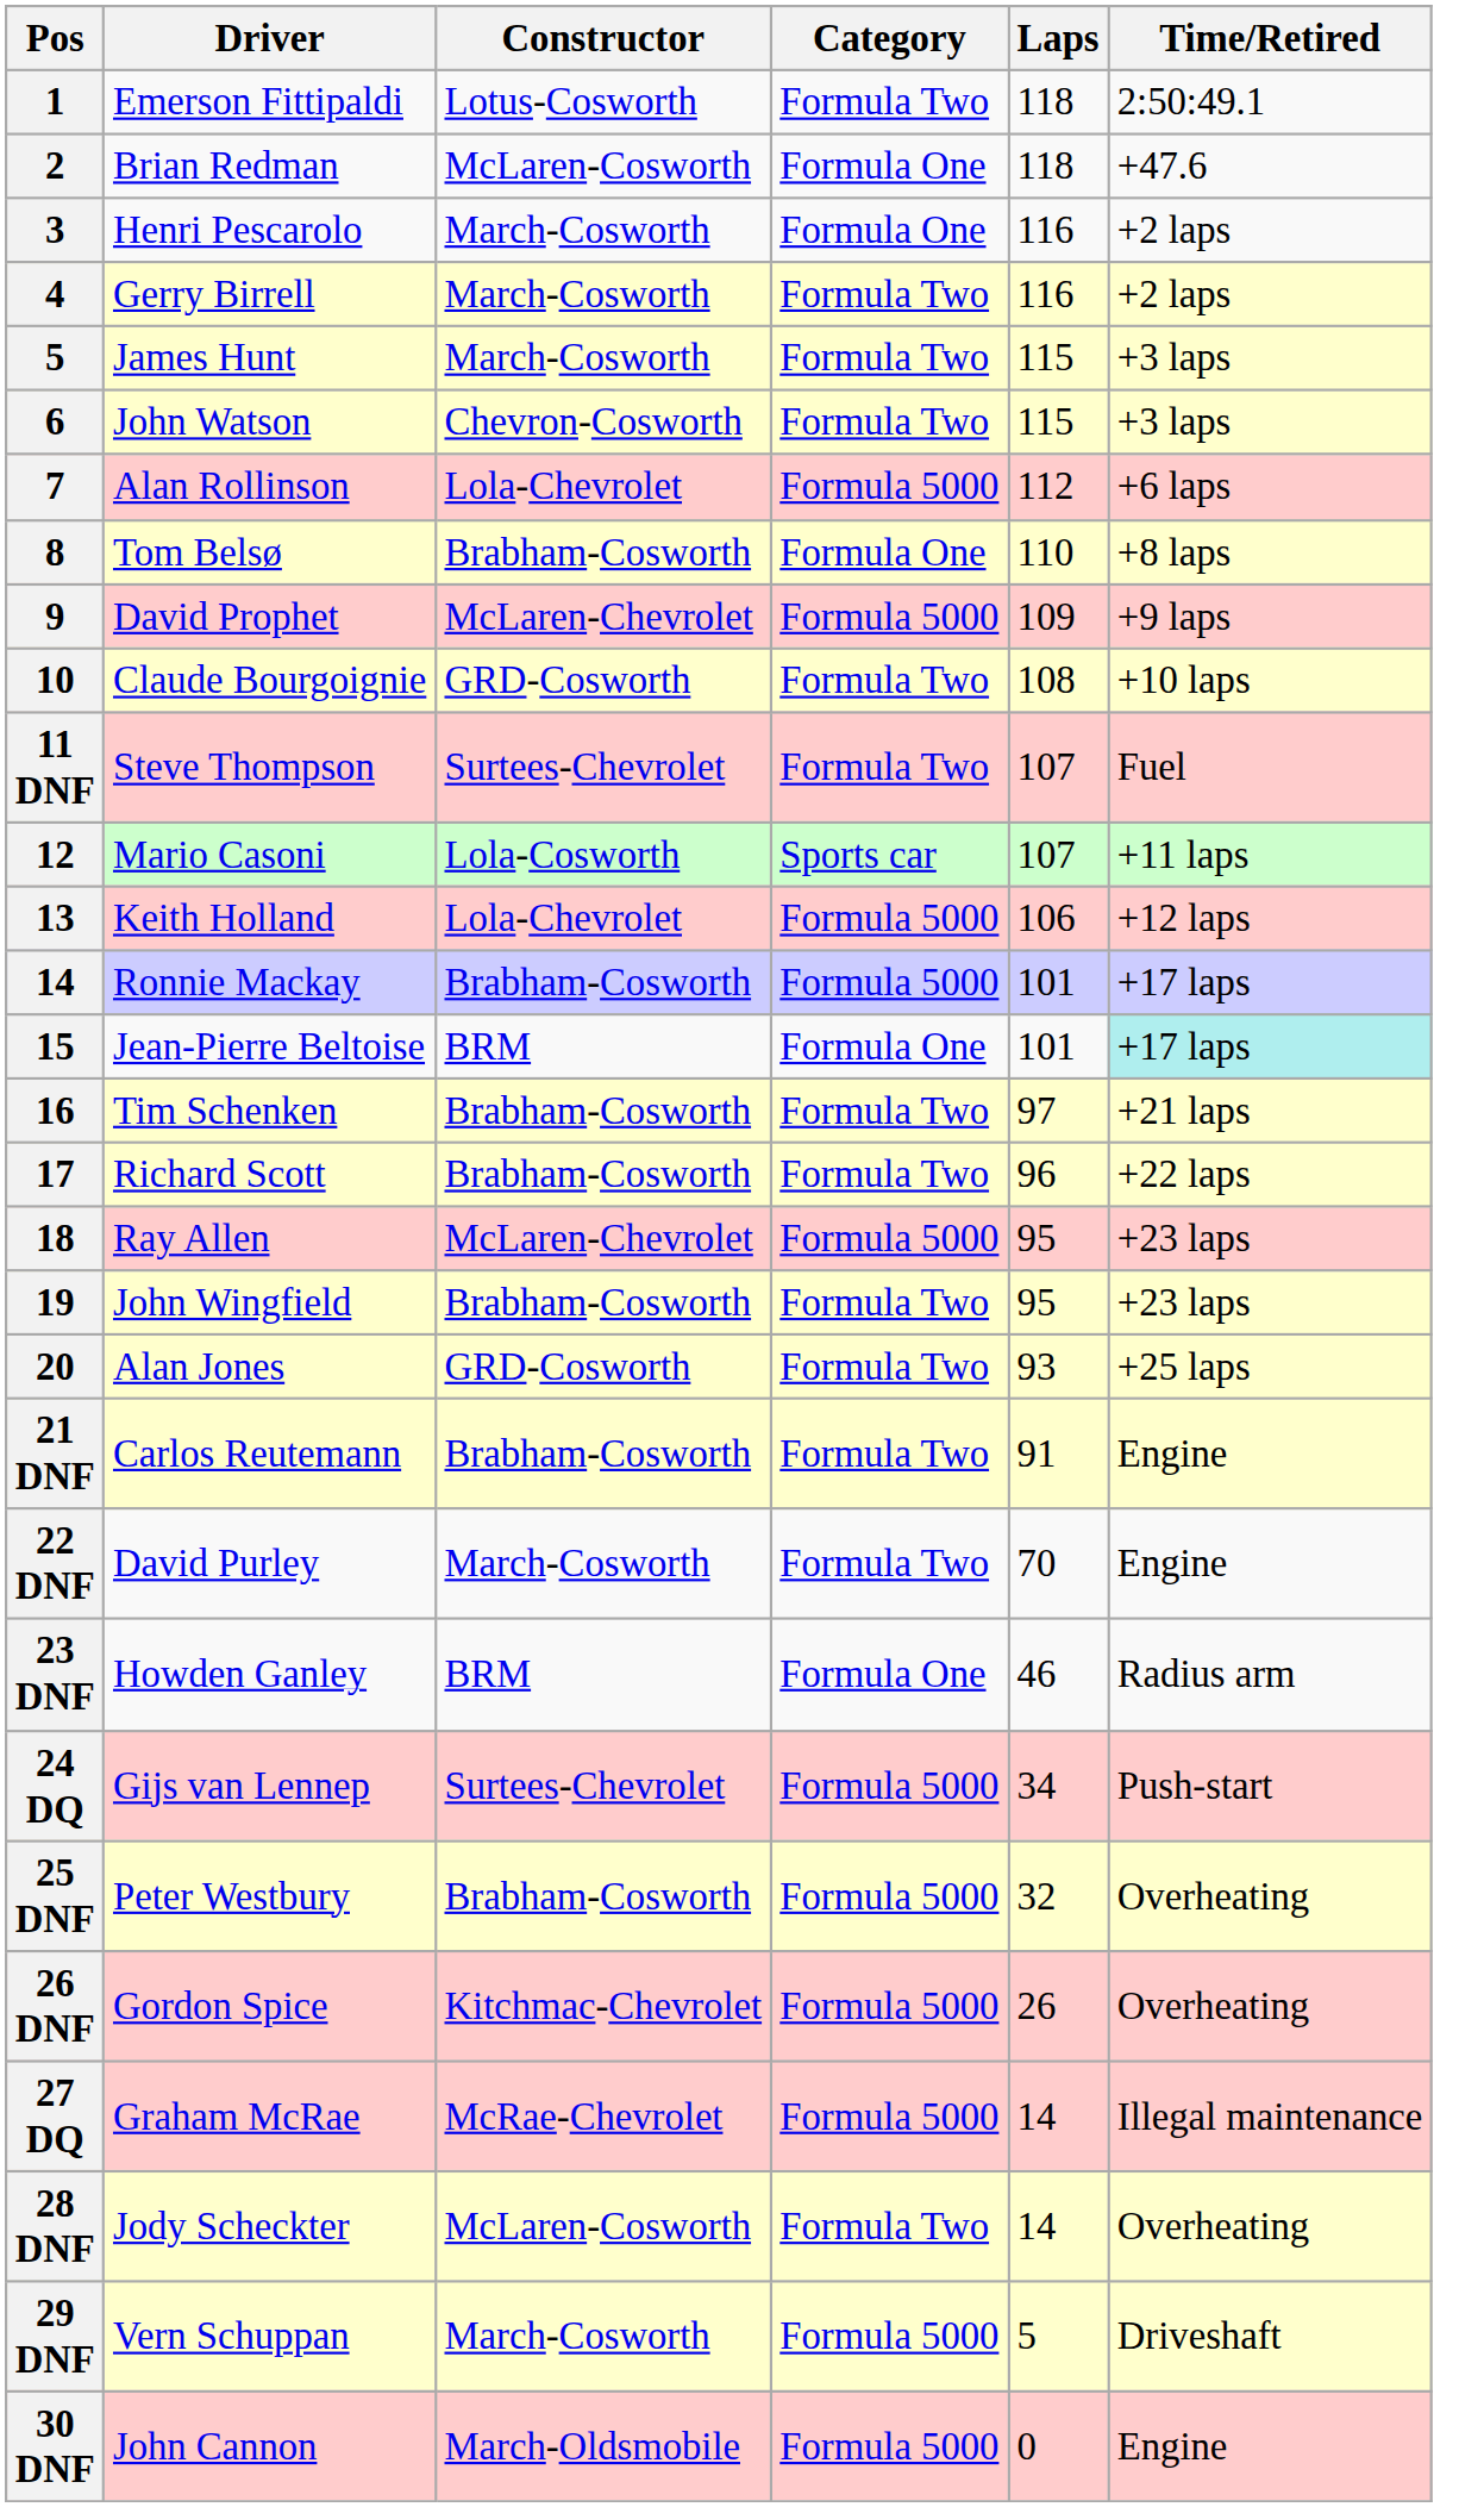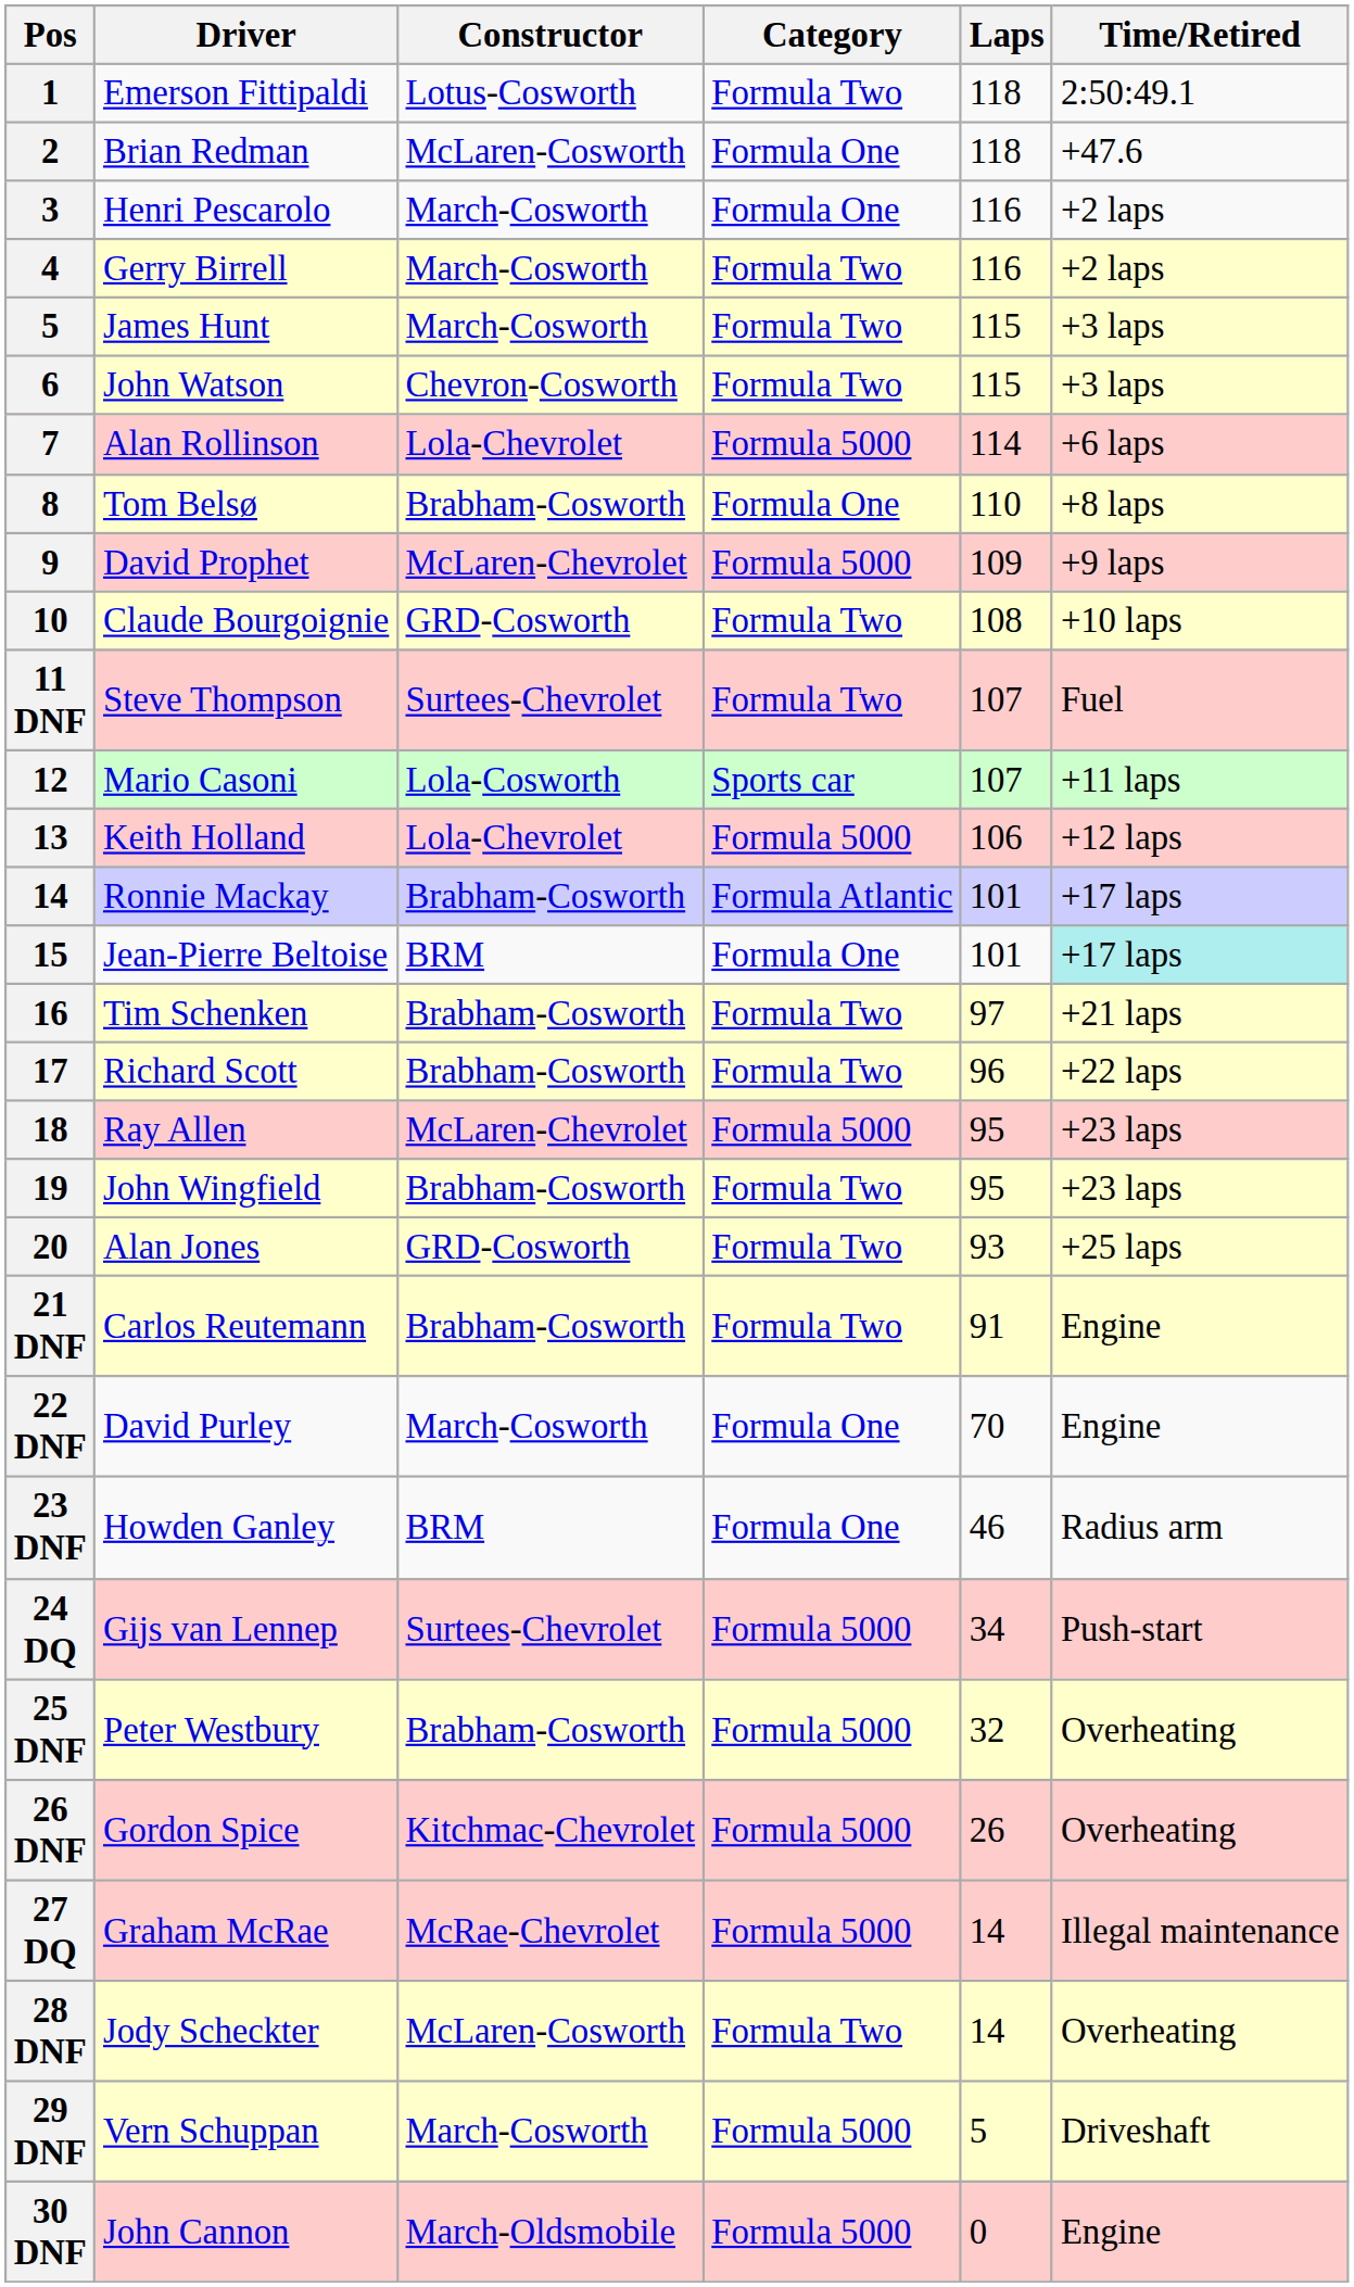 <table class="wikitable" style="font-size:95%">
 <tr>
 <th>Pos</th>
 <th>Driver</th>
 <th>Constructor</th>
 <th>Category</th>
 <th>Laps</th>
 <th>Time/Retired</th>
 </tr>
 <tr>
 <th>1</th>
 <td> <a href='#'>Emerson Fittipaldi</a></td>
 <td><a href='#'>Lotus</a>-<a href='#'>Cosworth</a></td>
 <td><a href='#'>Formula Two</a></td>
 <td>118</td>
 <td>2:50:49.1</td>
 </tr>
 <tr>
 <th>2</th>
 <td> <a href='#'>Brian Redman</a></td>
 <td><a href='#'>McLaren</a>-<a href='#'>Cosworth</a></td>
 <td><a href='#'>Formula One</a></td>
 <td>118</td>
 <td>+47.6</td>
 </tr>
 <tr>
 <th>3</th>
 <td> <a href='#'>Henri Pescarolo</a></td>
 <td><a href='#'>March</a>-<a href='#'>Cosworth</a></td>
 <td><a href='#'>Formula One</a></td>
 <td>116</td>
 <td>+2 laps</td>
 </tr>
 <tr style="background-color:#ffffcc">
 <th>4</th>
 <td> <a href='#'>Gerry Birrell</a></td>
 <td><a href='#'>March</a>-<a href='#'>Cosworth</a></td>
 <td><a href='#'>Formula Two</a></td>
 <td>116</td>
 <td>+2 laps</td>
 </tr>
 <tr style="background-color:#ffffcc">
 <th>5</th>
 <td> <a href='#'>James Hunt</a></td>
 <td><a href='#'>March</a>-<a href='#'>Cosworth</a></td>
 <td><a href='#'>Formula Two</a></td>
 <td>115</td>
 <td>+3 laps</td>
 </tr>
 <tr style="background-color:#ffffcc">
 <th>6</th>
 <td> <a href='#'>John Watson</a></td>
 <td><a href='#'>Chevron</a>-<a href='#'>Cosworth</a></td>
 <td><a href='#'>Formula Two</a></td>
 <td>115</td>
 <td>+3 laps</td>
 </tr>
 <tr style="background-color:#ffcccc">
 <th>7</th>
 <td> <a href='#'>Alan Rollinson</a></td>
 <td><a href='#'>Lola</a>-<a href='#'>Chevrolet</a></td>
 <td><a href='#'>Formula 5000</a></td>
-<td>112</td>
+<td>114</td>
 <td>+6 laps</td>
 </tr>
 <tr style="background-color:#ffffcc">
 <th>8</th>
 <td> <a href='#'>Tom Belsø</a></td>
 <td><a href='#'>Brabham</a>-<a href='#'>Cosworth</a></td>
 <td><a href='#'>Formula One</a></td>
 <td>110</td>
 <td>+8 laps</td>
 </tr>
 <tr style="background-color:#ffcccc">
 <th>9</th>
 <td> <a href='#'>David Prophet</a></td>
 <td><a href='#'>McLaren</a>-<a href='#'>Chevrolet</a></td>
 <td><a href='#'>Formula 5000</a></td>
 <td>109</td>
 <td>+9 laps</td>
 </tr>
 <tr style="background-color:#ffffcc">
 <th>10</th>
 <td> <a href='#'>Claude Bourgoignie</a></td>
 <td><a href='#'>GRD</a>-<a href='#'>Cosworth</a></td>
 <td><a href='#'>Formula Two</a></td>
 <td>108</td>
 <td>+10 laps</td>
 </tr>
 <tr style="background-color:#ffcccc">
 <th>11<br>DNF</th>
 <td> <a href='#'>Steve Thompson</a></td>
 <td><a href='#'>Surtees</a>-<a href='#'>Chevrolet</a></td>
 <td><a href='#'>Formula Two</a></td>
 <td>107</td>
 <td>Fuel</td>
 </tr>
 <tr style="background-color:#ccffcc">
 <th>12</th>
 <td> <a href='#'>Mario Casoni</a></td>
 <td><a href='#'>Lola</a>-<a href='#'>Cosworth</a></td>
 <td><a href='#'>Sports car</a></td>
 <td>107</td>
 <td>+11 laps</td>
 </tr>
 <tr style="background-color:#ffcccc">
 <th>13</th>
 <td> <a href='#'>Keith Holland</a></td>
 <td><a href='#'>Lola</a>-<a href='#'>Chevrolet</a></td>
 <td><a href='#'>Formula 5000</a></td>
 <td>106</td>
 <td>+12 laps</td>
 </tr>
 <tr style="background-color:#ccccff">
 <th>14</th>
 <td> <a href='#'>Ronnie Mackay</a></td>
 <td><a href='#'>Brabham</a>-<a href='#'>Cosworth</a></td>
-<td><a href='#'>Formula 5000</a></td>
+<td><a href='#'>Formula Atlantic</a></td>
 <td>101</td>
 <td>+17 laps</td>
 </tr>
 <tr>
 <th>15</th>
 <td> <a href='#'>Jean-Pierre Beltoise</a></td>
 <td><a href='#'>BRM</a></td>
 <td><a href='#'>Formula One</a></td>
 <td>101</td>
 <td style="background: paleturquoise;">+17 laps</td>
 </tr>
 <tr style="background-color:#ffffcc">
 <th>16</th>
 <td> <a href='#'>Tim Schenken</a></td>
 <td><a href='#'>Brabham</a>-<a href='#'>Cosworth</a></td>
 <td><a href='#'>Formula Two</a></td>
 <td>97</td>
 <td>+21 laps</td>
 </tr>
 <tr style="background-color:#ffffcc">
 <th>17</th>
 <td> <a href='#'>Richard Scott</a></td>
 <td><a href='#'>Brabham</a>-<a href='#'>Cosworth</a></td>
 <td><a href='#'>Formula Two</a></td>
 <td>96</td>
 <td>+22 laps</td>
 </tr>
 <tr style="background-color:#ffcccc">
 <th>18</th>
 <td> <a href='#'>Ray Allen</a></td>
 <td><a href='#'>McLaren</a>-<a href='#'>Chevrolet</a></td>
 <td><a href='#'>Formula 5000</a></td>
 <td>95</td>
 <td>+23 laps</td>
 </tr>
 <tr style="background-color:#ffffcc">
 <th>19</th>
 <td> <a href='#'>John Wingfield</a></td>
 <td><a href='#'>Brabham</a>-<a href='#'>Cosworth</a></td>
 <td><a href='#'>Formula Two</a></td>
 <td>95</td>
 <td>+23 laps</td>
 </tr>
 <tr style="background-color:#ffffcc">
 <th>20</th>
 <td> <a href='#'>Alan Jones</a></td>
 <td><a href='#'>GRD</a>-<a href='#'>Cosworth</a></td>
 <td><a href='#'>Formula Two</a></td>
 <td>93</td>
 <td>+25 laps</td>
 </tr>
 <tr style="background-color:#ffffcc">
 <th>21<br>DNF</th>
 <td> <a href='#'>Carlos Reutemann</a></td>
 <td><a href='#'>Brabham</a>-<a href='#'>Cosworth</a></td>
 <td><a href='#'>Formula Two</a></td>
 <td>91</td>
 <td>Engine</td>
 </tr>
 <tr>
 <th>22<br>DNF</th>
 <td> <a href='#'>David Purley</a></td>
 <td><a href='#'>March</a>-<a href='#'>Cosworth</a></td>
-<td><a href='#'>Formula Two</a></td>
+<td><a href='#'>Formula One</a></td>
 <td>70</td>
 <td>Engine</td>
 </tr>
 <tr>
 <th>23<br>DNF</th>
 <td> <a href='#'>Howden Ganley</a></td>
 <td><a href='#'>BRM</a></td>
 <td><a href='#'>Formula One</a></td>
 <td>46</td>
 <td>Radius arm</td>
 </tr>
 <tr style="background-color:#ffcccc">
 <th>24<br>DQ</th>
 <td> <a href='#'>Gijs van Lennep</a></td>
 <td><a href='#'>Surtees</a>-<a href='#'>Chevrolet</a></td>
 <td><a href='#'>Formula 5000</a></td>
 <td>34</td>
 <td>Push-start</td>
 </tr>
 <tr style="background-color:#ffffcc">
 <th>25<br>DNF</th>
 <td> <a href='#'>Peter Westbury</a></td>
 <td><a href='#'>Brabham</a>-<a href='#'>Cosworth</a></td>
 <td><a href='#'>Formula 5000</a></td>
 <td>32</td>
 <td>Overheating</td>
 </tr>
 <tr style="background-color:#ffcccc">
 <th>26<br>DNF</th>
 <td> <a href='#'>Gordon Spice</a></td>
 <td><a href='#'>Kitchmac</a>-<a href='#'>Chevrolet</a></td>
 <td><a href='#'>Formula 5000</a></td>
 <td>26</td>
 <td>Overheating</td>
 </tr>
 <tr style="background-color:#ffcccc">
 <th>27<br>DQ</th>
 <td> <a href='#'>Graham McRae</a></td>
 <td><a href='#'>McRae</a>-<a href='#'>Chevrolet</a></td>
 <td><a href='#'>Formula 5000</a></td>
 <td>14</td>
 <td>Illegal maintenance</td>
 </tr>
 <tr style="background-color:#ffffcc">
 <th>28<br>DNF</th>
 <td> <a href='#'>Jody Scheckter</a></td>
 <td><a href='#'>McLaren</a>-<a href='#'>Cosworth</a></td>
 <td><a href='#'>Formula Two</a></td>
 <td>14</td>
 <td>Overheating</td>
 </tr>
 <tr style="background-color:#ffffcc">
 <th>29<br>DNF</th>
 <td> <a href='#'>Vern Schuppan</a></td>
 <td><a href='#'>March</a>-<a href='#'>Cosworth</a></td>
 <td><a href='#'>Formula 5000</a></td>
 <td>5</td>
 <td>Driveshaft</td>
 </tr>
 <tr style="background-color:#ffcccc">
 <th>30<br>DNF</th>
 <td> <a href='#'>John Cannon</a></td>
 <td><a href='#'>March</a>-<a href='#'>Oldsmobile</a></td>
 <td><a href='#'>Formula 5000</a></td>
 <td>0</td>
 <td>Engine</td>
 </tr>
 </table>
